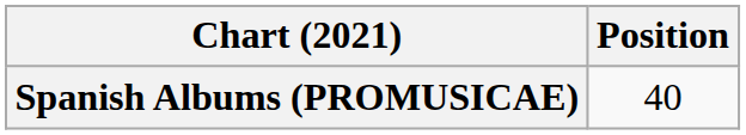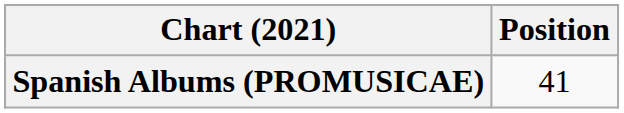 <table class="wikitable sortable plainrowheaders" style="text-align:center">
 <tr>
 <th scope="col">Chart (2021)</th>
 <th scope="col">Position</th>
 </tr>
 <tr>
 <th scope="row">Spanish Albums (PROMUSICAE)</th>
-<td>40</td>
+<td>41</td>
 </tr>
 </table>
